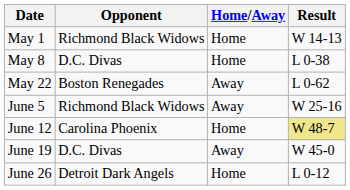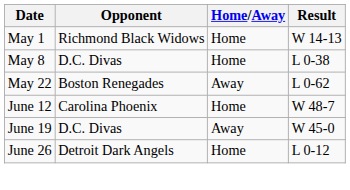 <table class="wikitable">
 <tr>
 <th>Date</th>
 <th>Opponent</th>
 <th><a href='#'>Home</a>/<a href='#'>Away</a></th>
 <th>Result</th>
 </tr>
 <tr>
 <td>May 1</td>
 <td>Richmond Black Widows</td>
 <td>Home</td>
 <td>W 14-13</td>
 </tr>
 <tr>
 <td>May 8</td>
 <td>D.C. Divas</td>
 <td>Home</td>
 <td>L 0-38</td>
 </tr>
 <tr>
 <td>May 22</td>
 <td>Boston Renegades</td>
 <td>Away</td>
 <td>L 0-62</td>
 </tr>
 <tr>
-<td>June 5</td>
-<td>Richmond Black Widows</td>
-<td>Away</td>
-<td>W 25-16</td>
-</tr>
-<tr>
 <td>June 12</td>
 <td>Carolina Phoenix</td>
 <td>Home</td>
-<td style="background: khaki;">W 48-7</td>
+<td>W 48-7</td>
 </tr>
 <tr>
 <td>June 19</td>
 <td>D.C. Divas</td>
 <td>Away</td>
 <td>W 45-0</td>
 </tr>
 <tr>
 <td>June 26</td>
 <td>Detroit Dark Angels</td>
 <td>Home</td>
 <td>L 0-12</td>
 </tr>
 </table>
